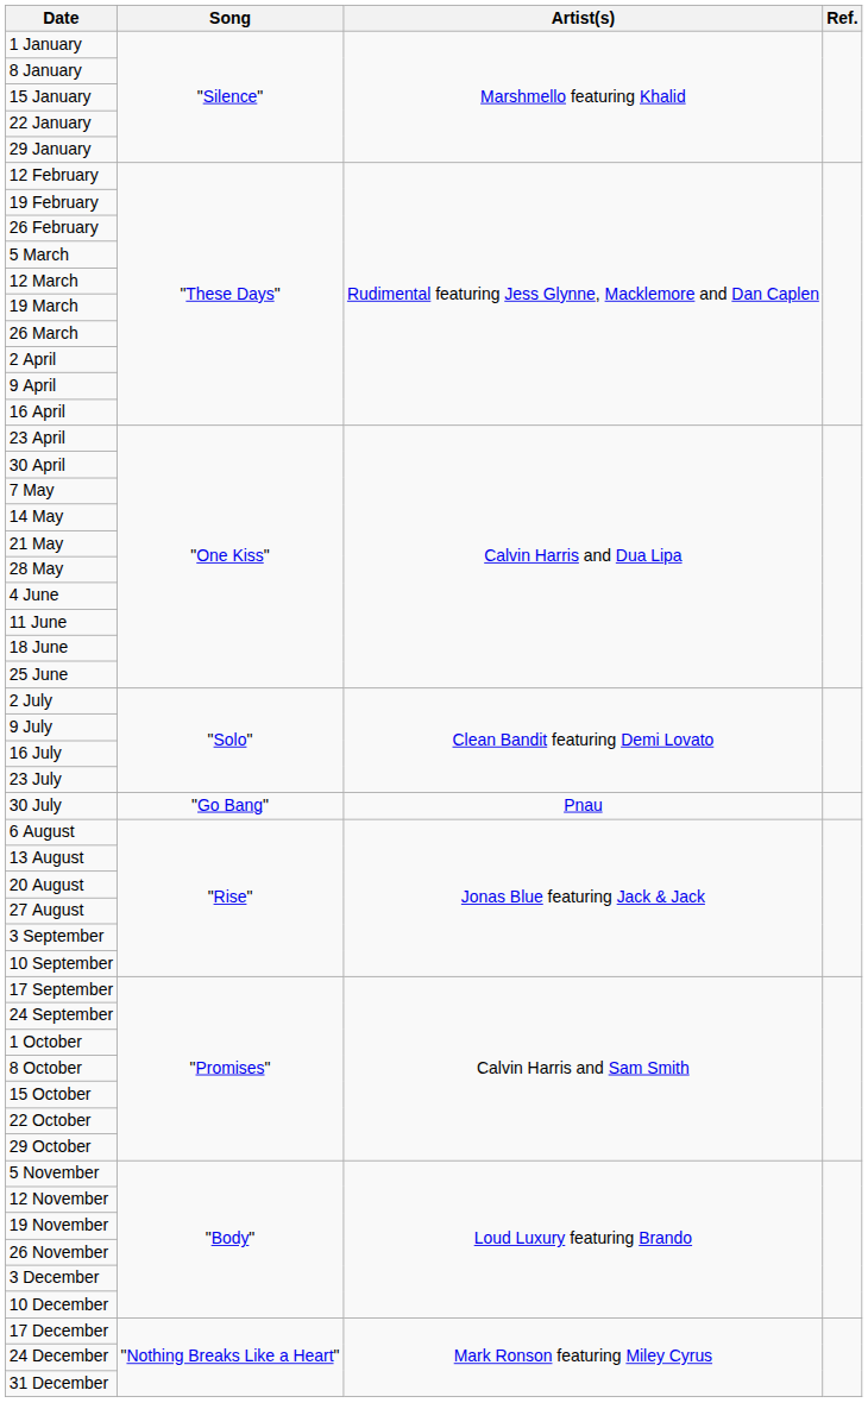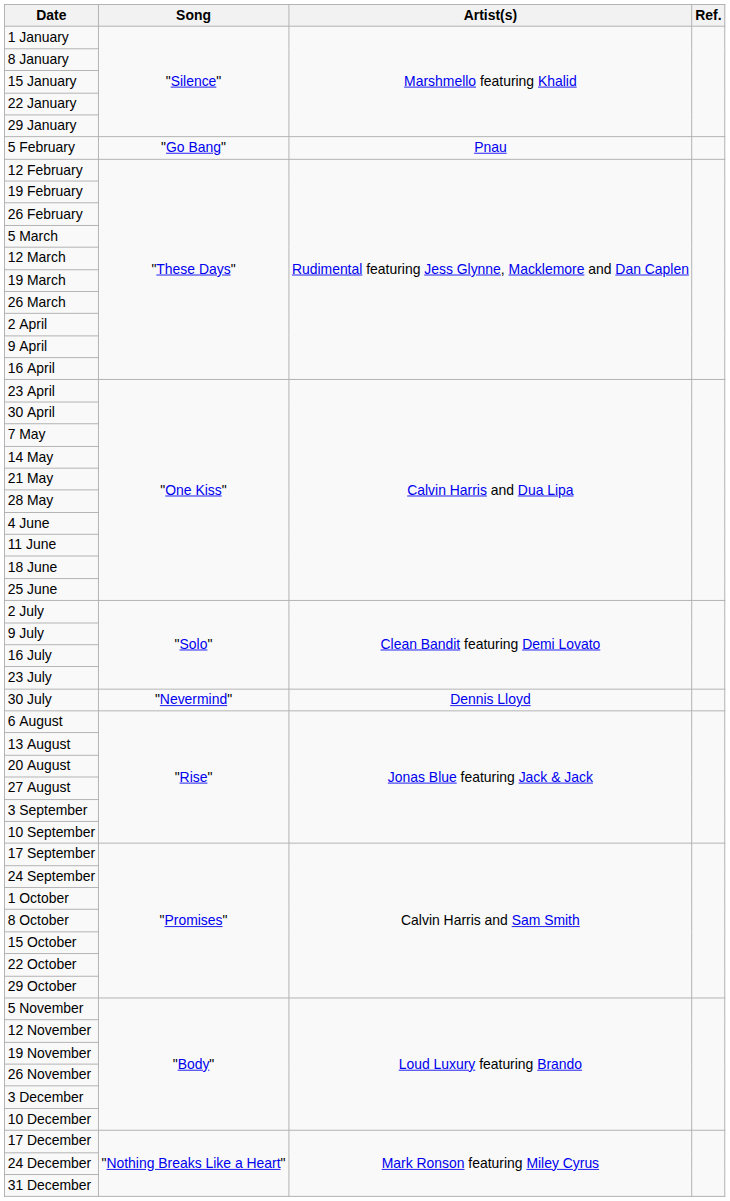 <table class="wikitable">
 <tr>
 <th style="text-align: center;">Date</th>
 <th style="text-align: center;">Song</th>
 <th style="text-align: center;">Artist(s)</th>
 <th style="text-align: center;">Ref.</th>
 </tr>
 <tr>
 <td>1 January</td>
 <td rowspan="5" style="text-align: center;">"<a href='#'>Silence</a>"</td>
 <td rowspan="5" style="text-align: center;"><a href='#'>Marshmello</a> featuring <a href='#'>Khalid</a></td>
 <td rowspan="5" style="text-align: center;"></td>
 </tr>
 <tr>
 <td>8 January</td>
 </tr>
 <tr>
 <td>15 January</td>
 </tr>
 <tr>
 <td>22 January</td>
 </tr>
 <tr>
 <td>29 January</td>
+</tr>
+<tr>
+<td>5 February</td>
+<td style="text-align: center;">"<a href='#'>Go Bang</a>"</td>
+<td style="text-align: center;"><a href='#'>Pnau</a></td>
+<td style="text-align: center;"></td>
 </tr>
 <tr>
 <td>12 February</td>
 <td rowspan="10" style="text-align: center;">"<a href='#'>These Days</a>"</td>
 <td rowspan="10" style="text-align: center;"><a href='#'>Rudimental</a> featuring <a href='#'>Jess Glynne</a>, <a href='#'>Macklemore</a> and <a href='#'>Dan Caplen</a></td>
 <td rowspan="10" style="text-align: center;"></td>
 </tr>
 <tr>
 <td>19 February</td>
 </tr>
 <tr>
 <td>26 February</td>
 </tr>
 <tr>
 <td>5 March</td>
 </tr>
 <tr>
 <td>12 March</td>
 </tr>
 <tr>
 <td>19 March</td>
 </tr>
 <tr>
 <td>26 March</td>
 </tr>
 <tr>
 <td>2 April</td>
 </tr>
 <tr>
 <td>9 April</td>
 </tr>
 <tr>
 <td>16 April</td>
 </tr>
 <tr>
 <td>23 April</td>
 <td rowspan="10" style="text-align: center;">"<a href='#'>One Kiss</a>"</td>
 <td rowspan="10" style="text-align: center;"><a href='#'>Calvin Harris</a> and <a href='#'>Dua Lipa</a></td>
 <td rowspan="10" style="text-align: center;"></td>
 </tr>
 <tr>
 <td>30 April</td>
 </tr>
 <tr>
 <td>7 May</td>
 </tr>
 <tr>
 <td>14 May</td>
 </tr>
 <tr>
 <td>21 May</td>
 </tr>
 <tr>
 <td>28 May</td>
 </tr>
 <tr>
 <td>4 June</td>
 </tr>
 <tr>
 <td>11 June</td>
 </tr>
 <tr>
 <td>18 June</td>
 </tr>
 <tr>
 <td>25 June</td>
 </tr>
 <tr>
 <td>2 July</td>
 <td rowspan="4" style="text-align: center;">"<a href='#'>Solo</a>"</td>
 <td rowspan="4" style="text-align: center;"><a href='#'>Clean Bandit</a> featuring <a href='#'>Demi Lovato</a></td>
 <td rowspan="4" style="text-align: center;"></td>
 </tr>
 <tr>
 <td>9 July</td>
 </tr>
 <tr>
 <td>16 July</td>
 </tr>
 <tr>
 <td>23 July</td>
 </tr>
 <tr>
 <td>30 July</td>
-<td style="text-align: center;">"<a href='#'>Go Bang</a>"</td>
-<td style="text-align: center;"><a href='#'>Pnau</a></td>
+<td style="text-align: center;">"<a href='#'>Nevermind</a>"</td>
+<td style="text-align: center;"><a href='#'>Dennis Lloyd</a></td>
 <td style="text-align: center;"></td>
 </tr>
 <tr>
 <td>6 August</td>
 <td rowspan="6" style="text-align: center;">"<a href='#'>Rise</a>"</td>
 <td rowspan="6" style="text-align: center;"><a href='#'>Jonas Blue</a> featuring <a href='#'>Jack & Jack</a></td>
 <td rowspan="6" style="text-align: center;"></td>
 </tr>
 <tr>
 <td>13 August</td>
 </tr>
 <tr>
 <td>20 August</td>
 </tr>
 <tr>
 <td>27 August</td>
 </tr>
 <tr>
 <td>3 September</td>
 </tr>
 <tr>
 <td>10 September</td>
 </tr>
 <tr>
 <td>17 September</td>
 <td rowspan="7" style="text-align: center;">"<a href='#'>Promises</a>"</td>
 <td rowspan="7" style="text-align: center;">Calvin Harris and <a href='#'>Sam Smith</a></td>
 <td rowspan="7" style="text-align: center;"></td>
 </tr>
 <tr>
 <td>24 September</td>
 </tr>
 <tr>
 <td>1 October</td>
 </tr>
 <tr>
 <td>8 October</td>
 </tr>
 <tr>
 <td>15 October</td>
 </tr>
 <tr>
 <td>22 October</td>
 </tr>
 <tr>
 <td>29 October</td>
 </tr>
 <tr>
 <td>5 November</td>
 <td rowspan="6" style="text-align: center;">"<a href='#'>Body</a>"</td>
 <td rowspan="6" style="text-align: center;"><a href='#'>Loud Luxury</a> featuring <a href='#'>Brando</a></td>
 <td rowspan="6" style="text-align: center;"></td>
 </tr>
 <tr>
 <td>12 November</td>
 </tr>
 <tr>
 <td>19 November</td>
 </tr>
 <tr>
 <td>26 November</td>
 </tr>
 <tr>
 <td>3 December</td>
 </tr>
 <tr>
 <td>10 December</td>
 </tr>
 <tr>
 <td>17 December</td>
 <td rowspan="3" style="text-align: center;">"<a href='#'>Nothing Breaks Like a Heart</a>"</td>
 <td rowspan="3" style="text-align: center;"><a href='#'>Mark Ronson</a> featuring <a href='#'>Miley Cyrus</a></td>
 <td rowspan="3" style="text-align: center;"></td>
 </tr>
 <tr>
 <td>24 December</td>
 </tr>
 <tr>
 <td>31 December</td>
 </tr>
 </table>
